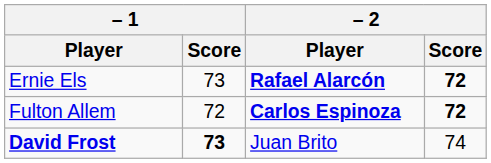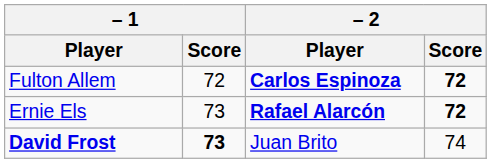 <table class=wikitable>
 <tr>
 <th colspan=2> – 1</th>
 <th colspan=2> – 2</th>
 </tr>
 <tr>
 <th width=140>Player</th>
 <th>Score</th>
 <th width=140>Player</th>
 <th>Score</th>
 </tr>
 <tr>
+<td><a href='#'>Fulton Allem</a></td>
+<td align=center>72</td>
+<td><strong><a href='#'>Carlos Espinoza</a></strong></td>
+<td align=center><strong>72</strong></td>
+</tr>
+<tr>
 <td><a href='#'>Ernie Els</a></td>
 <td align=center>73</td>
 <td><strong><a href='#'>Rafael Alarcón</a></strong></td>
-<td align=center><strong>72</strong></td>
-</tr>
-<tr>
-<td><a href='#'>Fulton Allem</a></td>
-<td align=center>72</td>
-<td><strong><a href='#'>Carlos Espinoza</a></strong></td>
 <td align=center><strong>72</strong></td>
 </tr>
 <tr>
 <td><strong><a href='#'>David Frost</a></strong></td>
 <td align=center><strong>73</strong></td>
 <td><a href='#'>Juan Brito</a></td>
 <td align=center>74</td>
 </tr>
 </table>
